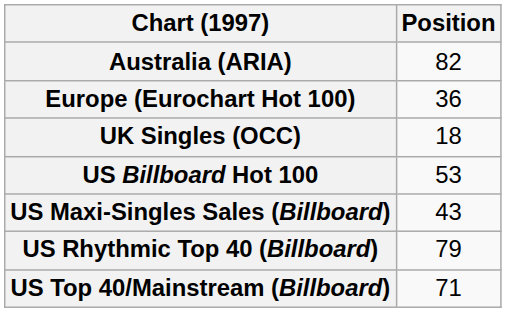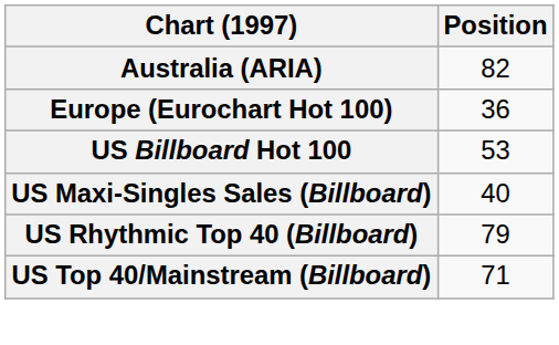 <table class="wikitable sortable plainrowheaders">
 <tr>
 <th>Chart (1997)</th>
 <th>Position</th>
 </tr>
 <tr>
 <th scope="row">Australia (ARIA)</th>
 <td align="center">82</td>
 </tr>
 <tr>
 <th scope="row">Europe (Eurochart Hot 100)</th>
 <td align="center">36</td>
 </tr>
 <tr>
-<th scope="row">UK Singles (OCC)</th>
-<td align="center">18</td>
-</tr>
-<tr>
 <th scope="row">US <em>Billboard</em> Hot 100</th>
 <td align="center">53</td>
 </tr>
 <tr>
 <th scope="row">US Maxi-Singles Sales (<em>Billboard</em>)</th>
-<td align="center">43</td>
+<td align="center">40</td>
 </tr>
 <tr>
 <th scope="row">US Rhythmic Top 40 (<em>Billboard</em>)</th>
 <td align="center">79</td>
 </tr>
 <tr>
 <th scope="row">US Top 40/Mainstream (<em>Billboard</em>)</th>
 <td align="center">71</td>
 </tr>
 </table>
